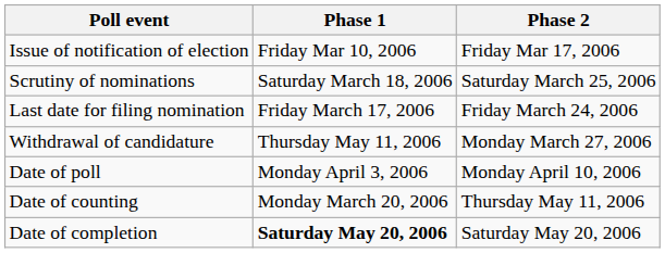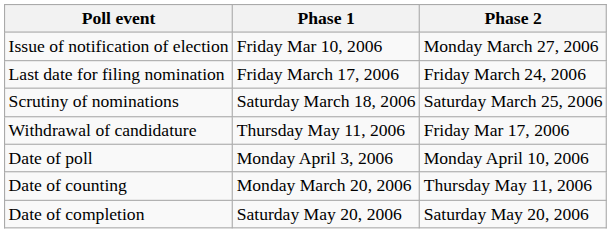 <table class="wikitable">
 <tr>
 <th>Poll event</th>
 <th>Phase 1</th>
 <th>Phase 2</th>
 </tr>
 <tr>
 <td>Issue of notification of election</td>
 <td>Friday Mar 10, 2006</td>
-<td>Friday Mar 17, 2006</td>
+<td>Monday March 27, 2006</td>
+</tr>
+<tr>
+<td>Last date for filing nomination</td>
+<td>Friday March 17, 2006</td>
+<td>Friday March 24, 2006</td>
 </tr>
 <tr>
 <td>Scrutiny of nominations</td>
 <td>Saturday March 18, 2006</td>
 <td>Saturday March 25, 2006</td>
 </tr>
 <tr>
-<td>Last date for filing nomination</td>
-<td>Friday March 17, 2006</td>
-<td>Friday March 24, 2006</td>
-</tr>
-<tr>
 <td>Withdrawal of candidature</td>
 <td>Thursday May 11, 2006</td>
-<td>Monday March 27, 2006</td>
+<td>Friday Mar 17, 2006</td>
 </tr>
 <tr>
 <td>Date of poll</td>
 <td>Monday April 3, 2006</td>
 <td>Monday April 10, 2006</td>
 </tr>
 <tr>
 <td>Date of counting</td>
 <td>Monday March 20, 2006</td>
 <td>Thursday May 11, 2006</td>
 </tr>
 <tr>
 <td>Date of completion</td>
-<td><strong>Saturday May 20, 2006</strong></td>
+<td>Saturday May 20, 2006</td>
 <td>Saturday May 20, 2006</td>
 </tr>
 </table>
